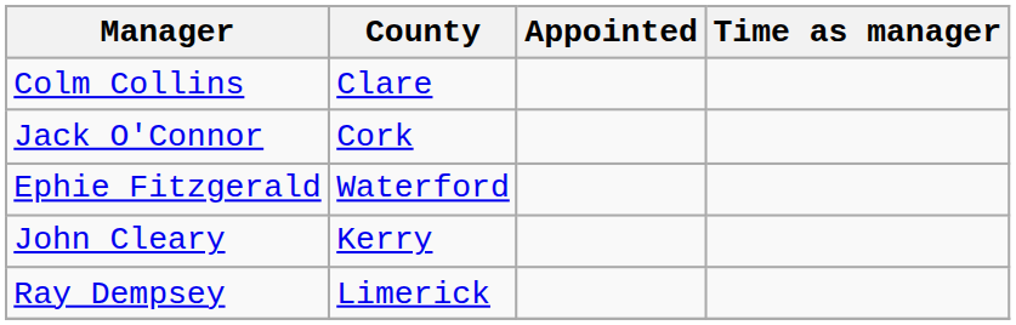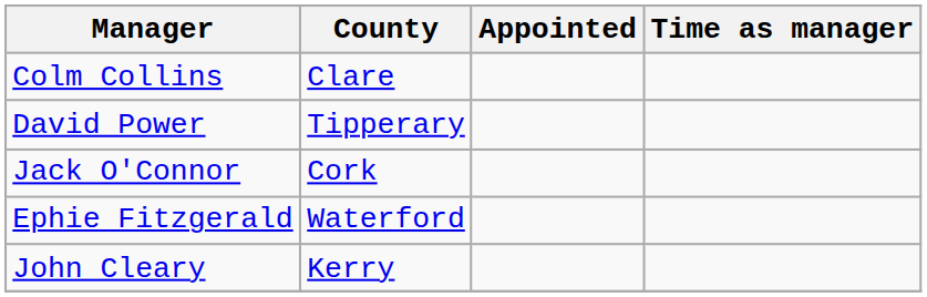 <table class="wikitable sortable">
 <tr>
 <th>Manager</th>
 <th>County</th>
 <th>Appointed</th>
 <th>Time as manager</th>
 </tr>
 <tr>
 <td> <a href='#'>Colm Collins</a></td>
 <td><a href='#'>Clare</a></td>
+<td></td>
+<td></td>
+</tr>
+<tr>
+<td> <a href='#'>David Power</a></td>
+<td><a href='#'>Tipperary</a></td>
 <td></td>
 <td></td>
 </tr>
 <tr>
 <td> <a href='#'>Jack O'Connor</a></td>
 <td><a href='#'>Cork</a></td>
 <td></td>
 <td></td>
 </tr>
 <tr>
 <td> <a href='#'>Ephie Fitzgerald</a></td>
 <td><a href='#'>Waterford</a></td>
 <td></td>
 <td></td>
 </tr>
 <tr>
 <td> <a href='#'>John Cleary</a></td>
 <td><a href='#'>Kerry</a></td>
 <td></td>
 <td></td>
 </tr>
 <tr>
-<td> <a href='#'>Ray Dempsey</a></td>
-<td><a href='#'>Limerick</a></td>
-<td></td>
-<td></td>
-</tr>
-<tr>
 </tr>
 </table>
